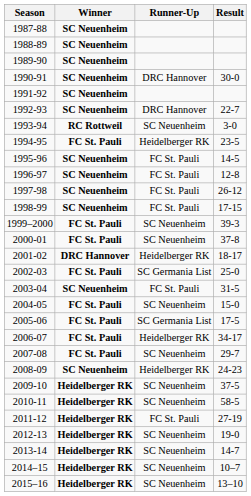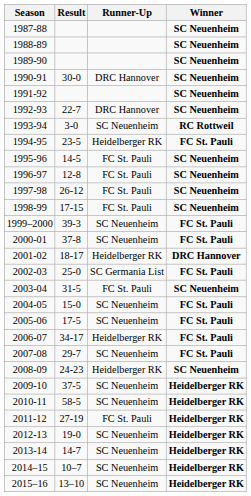 <table class="wikitable">
 <tr>
 <th>Season</th>
+<th>Result</th>
+<th>Runner-Up</th>
 <th>Winner</th>
-<th>Runner-Up</th>
-<th>Result</th>
 </tr>
 <tr align="center">
 <td>1987-88</td>
-<td><strong>SC Neuenheim</strong></td>
 <td></td>
 <td></td>
+<td><strong>SC Neuenheim</strong></td>
 </tr>
 <tr align="center">
 <td>1988-89</td>
-<td><strong>SC Neuenheim</strong></td>
 <td></td>
 <td></td>
+<td><strong>SC Neuenheim</strong></td>
 </tr>
 <tr align="center">
 <td>1989-90</td>
-<td><strong>SC Neuenheim</strong></td>
 <td></td>
 <td></td>
+<td><strong>SC Neuenheim</strong></td>
 </tr>
 <tr align="center">
 <td>1990-91</td>
+<td>30-0</td>
+<td>DRC Hannover</td>
 <td><strong>SC Neuenheim</strong></td>
-<td>DRC Hannover</td>
-<td>30-0</td>
 </tr>
 <tr align="center">
 <td>1991-92</td>
-<td><strong>SC Neuenheim</strong></td>
 <td></td>
 <td></td>
+<td><strong>SC Neuenheim</strong></td>
 </tr>
 <tr align="center">
 <td>1992-93</td>
+<td>22-7</td>
+<td>DRC Hannover</td>
 <td><strong>SC Neuenheim</strong></td>
-<td>DRC Hannover</td>
-<td>22-7</td>
 </tr>
 <tr align="center">
 <td>1993-94</td>
+<td>3-0</td>
+<td>SC Neuenheim</td>
 <td><strong>RC Rottweil</strong></td>
-<td>SC Neuenheim</td>
-<td>3-0</td>
 </tr>
 <tr align="center">
 <td>1994-95</td>
+<td>23-5</td>
+<td>Heidelberger RK</td>
 <td><strong>FC St. Pauli</strong></td>
-<td>Heidelberger RK</td>
-<td>23-5</td>
 </tr>
 <tr align="center">
 <td>1995-96</td>
+<td>14-5</td>
+<td>FC St. Pauli</td>
 <td><strong>SC Neuenheim</strong></td>
-<td>FC St. Pauli</td>
-<td>14-5</td>
 </tr>
 <tr align="center">
 <td>1996-97</td>
+<td>12-8</td>
+<td>FC St. Pauli</td>
 <td><strong>SC Neuenheim</strong></td>
-<td>FC St. Pauli</td>
-<td>12-8</td>
 </tr>
 <tr align="center">
 <td>1997-98</td>
+<td>26-12</td>
+<td>FC St. Pauli</td>
 <td><strong>SC Neuenheim</strong></td>
-<td>FC St. Pauli</td>
-<td>26-12</td>
 </tr>
 <tr align="center">
 <td>1998-99</td>
+<td>17-15</td>
+<td>FC St. Pauli</td>
 <td><strong>SC Neuenheim</strong></td>
-<td>FC St. Pauli</td>
-<td>17-15</td>
 </tr>
 <tr align="center">
 <td>1999–2000</td>
+<td>39-3</td>
+<td>SC Neuenheim</td>
 <td><strong>FC St. Pauli</strong></td>
-<td>SC Neuenheim</td>
-<td>39-3</td>
 </tr>
 <tr align="center">
 <td>2000-01</td>
+<td>37-8</td>
+<td>SC Neuenheim</td>
 <td><strong>FC St. Pauli</strong></td>
-<td>SC Neuenheim</td>
-<td>37-8</td>
 </tr>
 <tr align="center">
 <td>2001-02</td>
+<td>18-17</td>
+<td>Heidelberger RK</td>
 <td><strong>DRC Hannover</strong></td>
-<td>Heidelberger RK</td>
-<td>18-17</td>
 </tr>
 <tr align="center">
 <td>2002-03</td>
+<td>25-0</td>
+<td>SC Germania List</td>
 <td><strong>FC St. Pauli</strong></td>
-<td>SC Germania List</td>
-<td>25-0</td>
 </tr>
 <tr align="center">
 <td>2003-04</td>
+<td>31-5</td>
+<td>FC St. Pauli</td>
 <td><strong>SC Neuenheim</strong></td>
-<td>FC St. Pauli</td>
-<td>31-5</td>
 </tr>
 <tr align="center">
 <td>2004-05</td>
+<td>15-0</td>
+<td>SC Neuenheim</td>
 <td><strong>FC St. Pauli</strong></td>
-<td>SC Neuenheim</td>
-<td>15-0</td>
 </tr>
 <tr align="center">
 <td>2005-06</td>
+<td>17-5</td>
+<td>SC Neuenheim</td>
 <td><strong>FC St. Pauli</strong></td>
-<td>SC Germania List</td>
-<td>17-5</td>
 </tr>
 <tr align="center">
 <td>2006-07</td>
+<td>34-17</td>
+<td>Heidelberger RK</td>
 <td><strong>FC St. Pauli</strong></td>
-<td>Heidelberger RK</td>
-<td>34-17</td>
 </tr>
 <tr align="center">
 <td>2007-08</td>
+<td>29-7</td>
+<td>SC Neuenheim</td>
 <td><strong>FC St. Pauli</strong></td>
-<td>SC Neuenheim</td>
-<td>29-7</td>
 </tr>
 <tr align="center">
 <td>2008-09</td>
+<td>24-23</td>
+<td>Heidelberger RK</td>
 <td><strong>SC Neuenheim</strong></td>
-<td>Heidelberger RK</td>
-<td>24-23</td>
 </tr>
 <tr align="center">
 <td>2009-10</td>
+<td>37-5</td>
+<td>SC Neuenheim</td>
 <td><strong>Heidelberger RK</strong></td>
-<td>SC Neuenheim</td>
-<td>37-5</td>
 </tr>
 <tr align="center">
 <td>2010-11</td>
+<td>58-5</td>
+<td>SC Neuenheim</td>
 <td><strong>Heidelberger RK</strong></td>
-<td>SC Neuenheim</td>
-<td>58-5</td>
 </tr>
 <tr align="center">
 <td>2011-12</td>
+<td>27-19</td>
+<td>FC St. Pauli</td>
 <td><strong>Heidelberger RK</strong></td>
-<td>FC St. Pauli</td>
-<td>27-19</td>
 </tr>
 <tr align="center">
 <td>2012-13</td>
+<td>19-0</td>
+<td>SC Neuenheim</td>
 <td><strong>Heidelberger RK</strong></td>
-<td>SC Neuenheim</td>
-<td>19-0</td>
 </tr>
 <tr align="center">
 <td>2013-14</td>
+<td>14-7</td>
+<td>SC Neuenheim</td>
 <td><strong>Heidelberger RK</strong></td>
-<td>SC Neuenheim</td>
-<td>14-7</td>
 </tr>
 <tr align="center">
 <td>2014–15</td>
+<td>10–7</td>
+<td>SC Neuenheim</td>
 <td><strong>Heidelberger RK</strong></td>
-<td>SC Neuenheim</td>
-<td>10–7</td>
 </tr>
 <tr align="center">
 <td>2015–16</td>
+<td>13–10</td>
+<td>SC Neuenheim</td>
 <td><strong>Heidelberger RK</strong></td>
-<td>SC Neuenheim</td>
-<td>13–10</td>
 </tr>
 </table>
